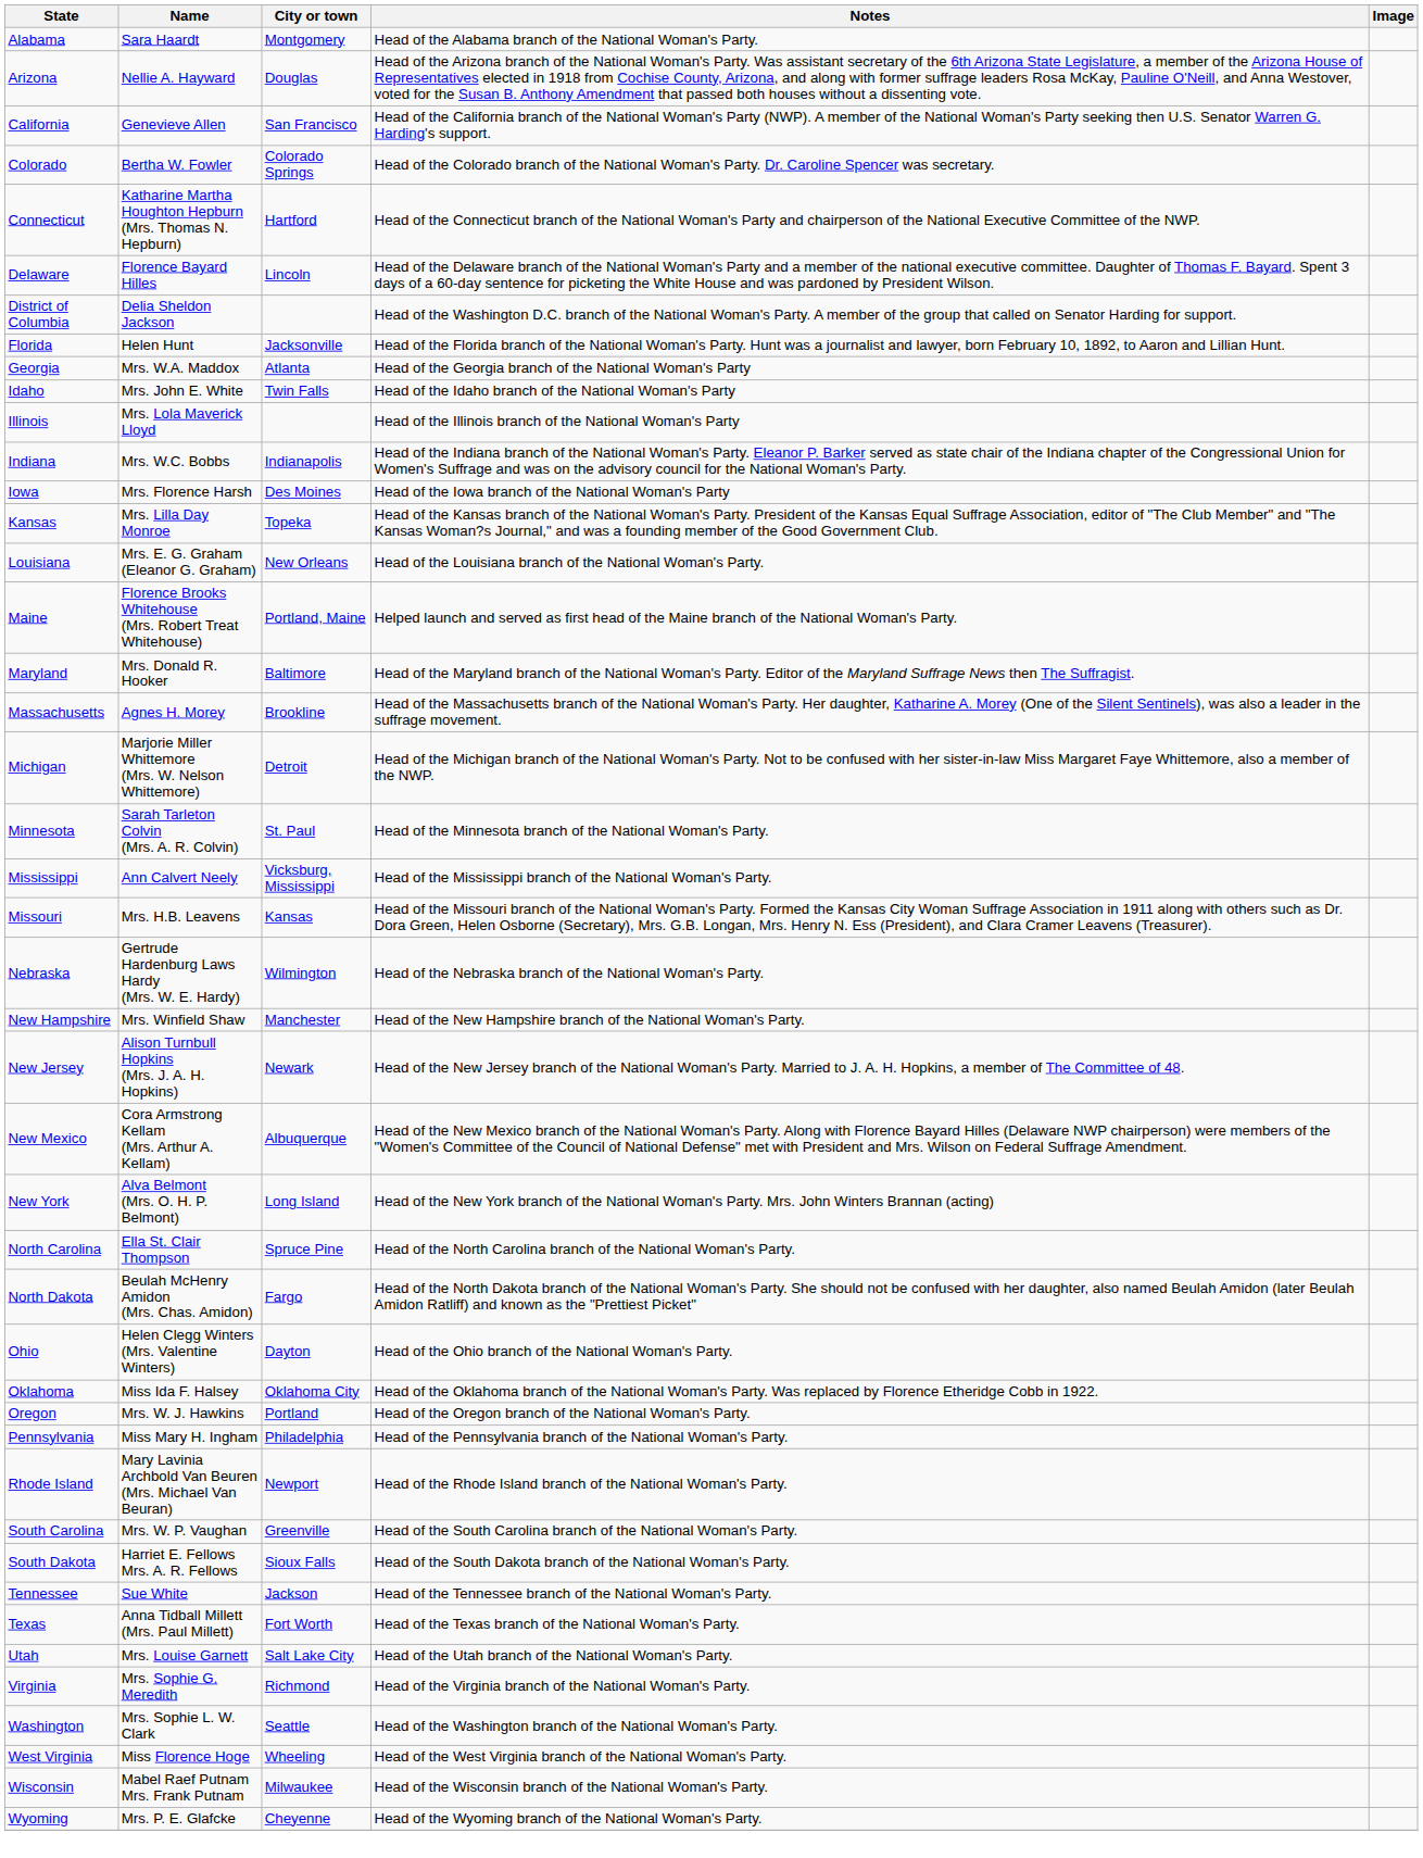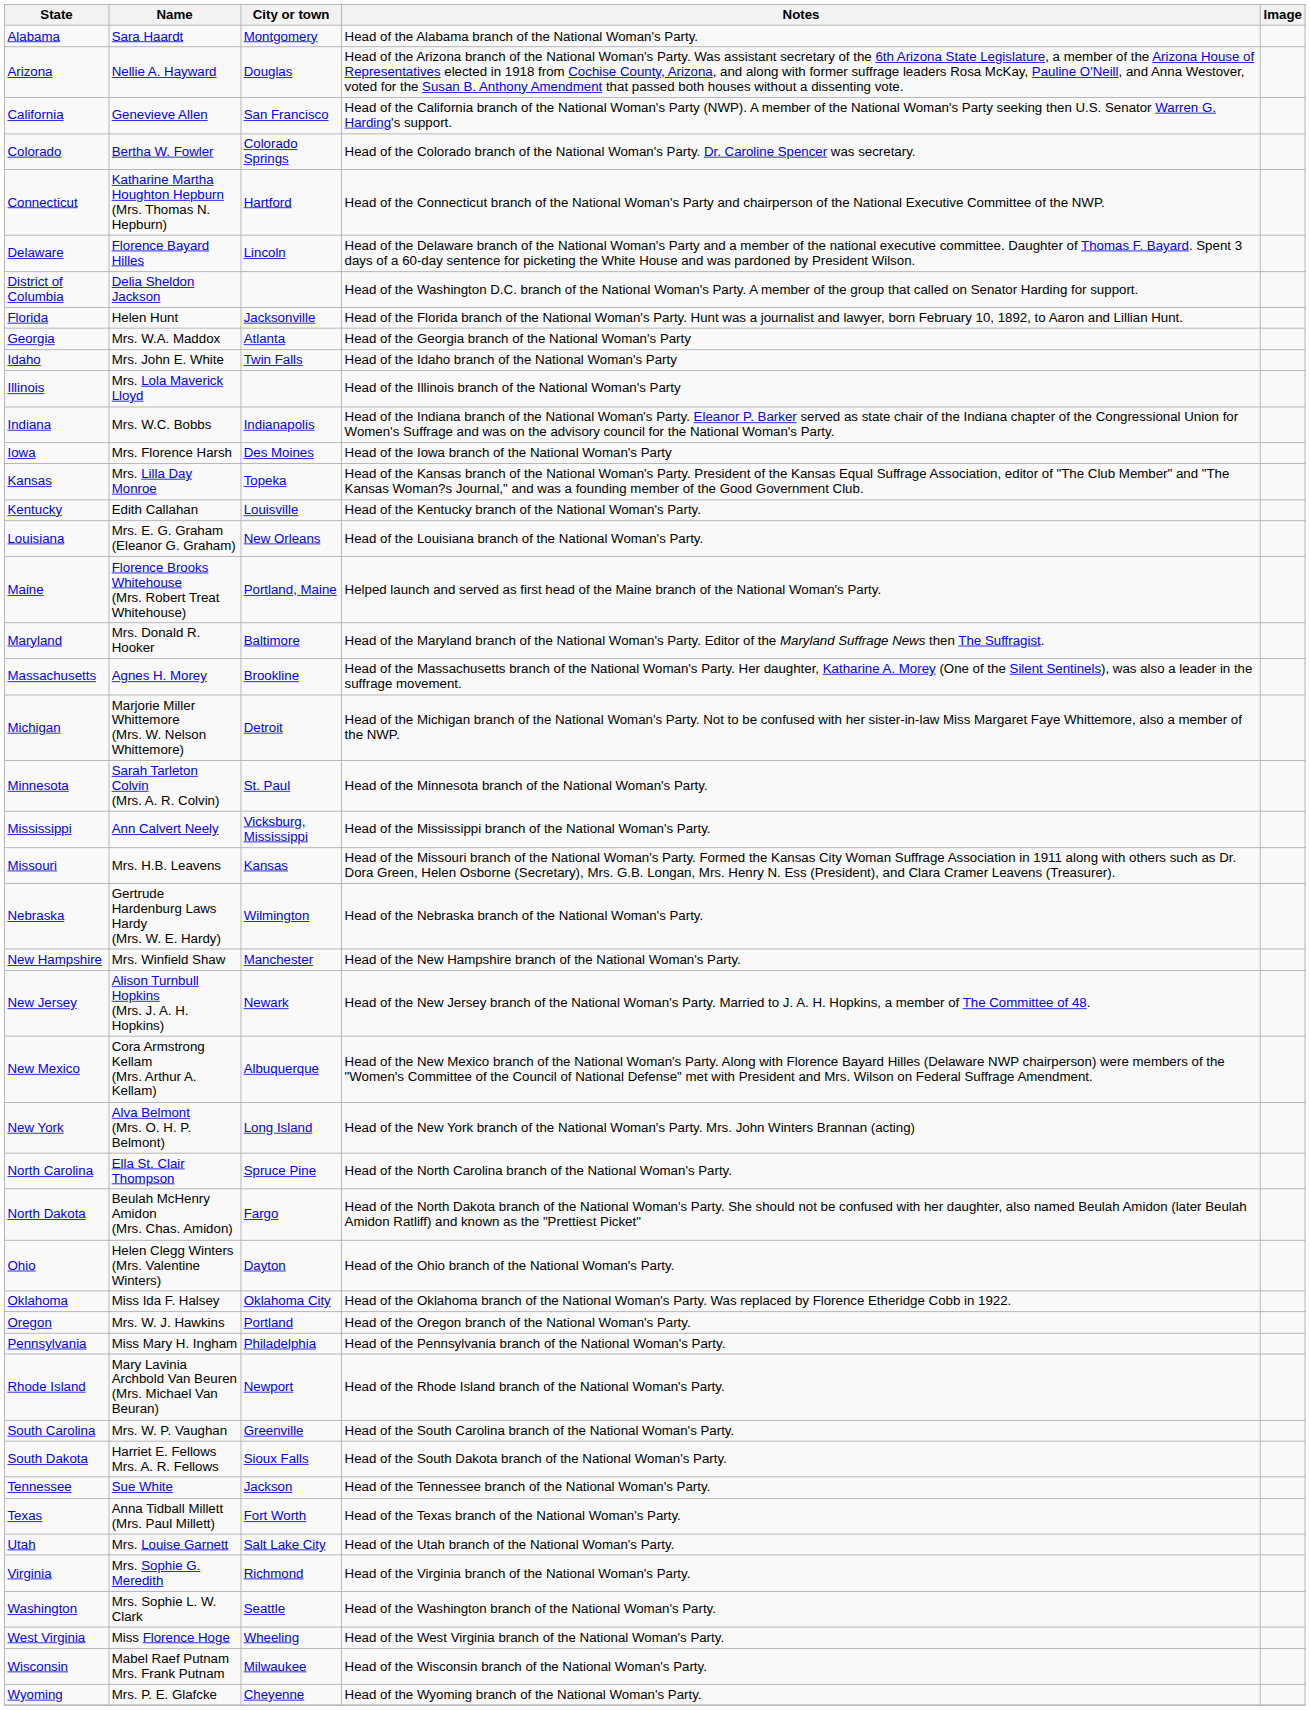 <table class="wikitable sortable">
 <tr>
 <th>State</th>
 <th>Name</th>
 <th>City or town</th>
 <th>Notes</th>
 <th>Image</th>
 </tr>
 <tr>
 <td><a href='#'>Alabama</a></td>
 <td><a href='#'>Sara Haardt</a></td>
 <td><a href='#'>Montgomery</a></td>
 <td>Head of the Alabama branch of the National Woman's Party.</td>
 <td></td>
 </tr>
 <tr>
 <td><a href='#'>Arizona</a></td>
 <td><a href='#'>Nellie A. Hayward</a></td>
 <td><a href='#'>Douglas</a></td>
 <td>Head of the Arizona branch of the National Woman's Party. Was assistant secretary of the <a href='#'>6th Arizona State Legislature</a>, a member of the <a href='#'>Arizona House of Representatives</a> elected in 1918 from <a href='#'>Cochise County, Arizona</a>, and along with former suffrage leaders Rosa McKay, <a href='#'>Pauline O'Neill</a>, and Anna Westover, voted for the <a href='#'>Susan B. Anthony Amendment</a> that passed both houses without a dissenting vote.</td>
 <td></td>
 </tr>
 <tr>
 <td><a href='#'>California</a></td>
 <td><a href='#'>Genevieve Allen</a></td>
 <td><a href='#'>San Francisco</a></td>
 <td>Head of the California branch of the National Woman's Party (NWP). A member of the National Woman's Party seeking then U.S. Senator <a href='#'>Warren G. Harding</a>'s support.</td>
 <td></td>
 </tr>
 <tr>
 <td><a href='#'>Colorado</a></td>
 <td><a href='#'>Bertha W. Fowler</a></td>
 <td><a href='#'>Colorado Springs</a></td>
 <td>Head of the Colorado branch of the National Woman's Party. <a href='#'>Dr. Caroline Spencer</a> was secretary.</td>
 <td></td>
 </tr>
 <tr>
 <td><a href='#'>Connecticut</a></td>
 <td><a href='#'>Katharine Martha Houghton Hepburn</a><br> (Mrs. Thomas N. Hepburn)</td>
 <td><a href='#'>Hartford</a></td>
 <td>Head of the Connecticut branch of the National Woman's Party and chairperson of the National Executive Committee of the NWP.</td>
 <td></td>
 </tr>
 <tr>
 <td><a href='#'>Delaware</a></td>
 <td><a href='#'>Florence Bayard Hilles</a></td>
 <td><a href='#'>Lincoln</a></td>
 <td>Head of the Delaware branch of the National Woman's Party and a member of the national executive committee. Daughter of <a href='#'>Thomas F. Bayard</a>. Spent 3 days of a 60-day sentence for picketing the White House and was pardoned by President Wilson.</td>
 <td></td>
 </tr>
 <tr>
 <td><a href='#'>District of Columbia</a></td>
 <td><a href='#'>Delia Sheldon Jackson</a></td>
 <td></td>
 <td>Head of the Washington D.C. branch of the National Woman's Party. A member of the group that called on Senator Harding for support.</td>
 <td></td>
 </tr>
 <tr>
 <td><a href='#'>Florida</a></td>
 <td>Helen Hunt</td>
 <td><a href='#'>Jacksonville</a></td>
 <td>Head of the Florida branch of the National Woman's Party. Hunt was a journalist and lawyer, born February 10, 1892, to Aaron and Lillian Hunt.</td>
 <td></td>
 </tr>
 <tr>
 <td><a href='#'>Georgia</a></td>
 <td>Mrs. W.A. Maddox</td>
 <td><a href='#'>Atlanta</a></td>
 <td>Head of the Georgia branch of the National Woman's Party</td>
 <td></td>
 </tr>
 <tr>
 <td><a href='#'>Idaho</a></td>
 <td>Mrs. John E. White</td>
 <td><a href='#'>Twin Falls</a></td>
 <td>Head of the Idaho branch of the National Woman's Party</td>
 <td></td>
 </tr>
 <tr>
 <td><a href='#'>Illinois</a></td>
 <td>Mrs. <a href='#'>Lola Maverick Lloyd</a></td>
 <td></td>
 <td>Head of the Illinois branch of the National Woman's Party</td>
 <td></td>
 </tr>
 <tr>
 <td><a href='#'>Indiana</a></td>
 <td>Mrs. W.C. Bobbs</td>
 <td><a href='#'>Indianapolis</a></td>
 <td>Head of the Indiana branch of the National Woman's Party. <a href='#'>Eleanor P. Barker</a> served as state chair of the Indiana chapter of the Congressional Union for Women's Suffrage and was on the advisory council for the National Woman's Party.</td>
 <td></td>
 </tr>
 <tr>
 <td><a href='#'>Iowa</a></td>
 <td>Mrs. Florence Harsh</td>
 <td><a href='#'>Des Moines</a></td>
 <td>Head of the Iowa branch of the National Woman's Party</td>
 <td></td>
 </tr>
 <tr>
 <td><a href='#'>Kansas</a></td>
 <td>Mrs. <a href='#'>Lilla Day Monroe</a></td>
 <td><a href='#'>Topeka</a></td>
 <td>Head of the Kansas branch of the National Woman's Party. President of the Kansas Equal Suffrage Association, editor of "The Club Member" and "The Kansas Woman?s Journal," and was a founding member of the Good Government Club.</td>
+<td></td>
+</tr>
+<tr>
+<td><a href='#'>Kentucky</a></td>
+<td>Edith Callahan</td>
+<td><a href='#'>Louisville</a></td>
+<td>Head of the Kentucky branch of the National Woman's Party.</td>
 <td></td>
 </tr>
 <tr>
 <td><a href='#'>Louisiana</a></td>
 <td>Mrs. E. G. Graham <br>(Eleanor G. Graham)</td>
 <td><a href='#'>New Orleans</a></td>
 <td>Head of the Louisiana branch of the National Woman's Party.</td>
 <td></td>
 </tr>
 <tr>
 <td><a href='#'>Maine</a></td>
 <td><a href='#'>Florence Brooks Whitehouse</a><br> (Mrs. Robert Treat Whitehouse)</td>
 <td><a href='#'>Portland, Maine</a></td>
 <td>Helped launch and served as first head of the Maine branch of the National Woman's Party.</td>
 <td></td>
 </tr>
 <tr>
 <td><a href='#'>Maryland</a></td>
 <td>Mrs. Donald R. Hooker</td>
 <td><a href='#'>Baltimore</a></td>
 <td>Head of the Maryland branch of the National Woman's Party. Editor of the <em>Maryland Suffrage News</em> then <a href='#'>The Suffragist</a>.</td>
 <td></td>
 </tr>
 <tr>
 <td><a href='#'>Massachusetts</a></td>
 <td><a href='#'>Agnes H. Morey</a></td>
 <td><a href='#'>Brookline</a></td>
 <td>Head of the Massachusetts branch of the National Woman's Party. Her daughter, <a href='#'>Katharine A. Morey</a> (One of the <a href='#'>Silent Sentinels</a>), was also a leader in the suffrage movement.</td>
 <td></td>
 </tr>
 <tr>
 <td><a href='#'>Michigan</a></td>
 <td>Marjorie Miller Whittemore<br> (Mrs. W. Nelson Whittemore)</td>
 <td><a href='#'>Detroit</a></td>
 <td>Head of the Michigan branch of the National Woman's Party. Not to be confused with her sister-in-law Miss Margaret Faye Whittemore, also a member of the NWP.</td>
 <td></td>
 </tr>
 <tr>
 <td><a href='#'>Minnesota</a></td>
 <td><a href='#'>Sarah Tarleton Colvin</a><br> (Mrs. A. R. Colvin)</td>
 <td><a href='#'>St. Paul</a></td>
 <td>Head of the Minnesota branch of the National Woman's Party.</td>
 <td></td>
 </tr>
 <tr>
 <td><a href='#'>Mississippi</a></td>
 <td><a href='#'>Ann Calvert Neely</a></td>
 <td><a href='#'>Vicksburg, Mississippi</a></td>
 <td>Head of the Mississippi branch of the National Woman's Party.</td>
 <td></td>
 </tr>
 <tr>
 <td><a href='#'>Missouri</a></td>
 <td>Mrs. H.B. Leavens</td>
 <td><a href='#'>Kansas</a></td>
 <td>Head of the Missouri branch of the National Woman's Party. Formed the Kansas City Woman Suffrage Association in 1911 along with others such as Dr. Dora Green, Helen Osborne (Secretary), Mrs. G.B. Longan, Mrs. Henry N. Ess (President), and Clara Cramer Leavens (Treasurer).</td>
 <td></td>
 </tr>
 <tr>
 <td><a href='#'>Nebraska</a></td>
 <td>Gertrude Hardenburg Laws Hardy<br> (Mrs. W. E. Hardy)</td>
 <td><a href='#'>Wilmington</a></td>
 <td>Head of the Nebraska branch of the National Woman's Party.</td>
 <td></td>
 </tr>
 <tr>
 <td><a href='#'>New Hampshire</a></td>
 <td>Mrs. Winfield Shaw</td>
 <td><a href='#'>Manchester</a></td>
 <td>Head of the New Hampshire branch of the National Woman's Party.</td>
 <td></td>
 </tr>
 <tr>
 <td><a href='#'>New Jersey</a></td>
 <td><a href='#'>Alison Turnbull Hopkins</a><br> (Mrs. J. A. H. Hopkins)</td>
 <td><a href='#'>Newark</a></td>
 <td>Head of the New Jersey branch of the National Woman's Party. Married to J. A. H. Hopkins, a member of <a href='#'>The Committee of 48</a>.</td>
 <td></td>
 </tr>
 <tr>
 <td><a href='#'>New Mexico</a></td>
 <td>Cora Armstrong Kellam<br> (Mrs. Arthur A. Kellam)</td>
 <td><a href='#'>Albuquerque</a></td>
 <td>Head of the New Mexico branch of the National Woman's Party. Along with Florence Bayard Hilles (Delaware NWP chairperson) were members of the "Women's Committee of the Council of National Defense" met with President and Mrs. Wilson on Federal Suffrage Amendment.</td>
 <td></td>
 </tr>
 <tr>
 <td><a href='#'>New York</a></td>
 <td><a href='#'>Alva Belmont</a> <br> (Mrs. O. H. P. Belmont)</td>
 <td><a href='#'>Long Island</a></td>
 <td>Head of the New York branch of the National Woman's Party. Mrs. John Winters Brannan (acting)</td>
 <td></td>
 </tr>
 <tr>
 <td><a href='#'>North Carolina</a></td>
 <td><a href='#'>Ella St. Clair Thompson</a></td>
 <td><a href='#'>Spruce Pine</a></td>
 <td>Head of the North Carolina branch of the National Woman's Party.</td>
 <td></td>
 </tr>
 <tr>
 <td><a href='#'>North Dakota</a></td>
 <td>Beulah McHenry Amidon<br> (Mrs. Chas. Amidon)</td>
 <td><a href='#'>Fargo</a></td>
 <td>Head of the North Dakota branch of the National Woman's Party. She should not be confused with her daughter, also named Beulah Amidon (later Beulah Amidon Ratliff) and known as the "Prettiest Picket"</td>
 <td></td>
 </tr>
 <tr>
 <td><a href='#'>Ohio</a></td>
 <td>Helen Clegg Winters<br> (Mrs. Valentine Winters)</td>
 <td><a href='#'>Dayton</a></td>
 <td>Head of the Ohio branch of the National Woman's Party.</td>
 <td></td>
 </tr>
 <tr>
 <td><a href='#'>Oklahoma</a></td>
 <td>Miss Ida F. Halsey</td>
 <td><a href='#'>Oklahoma City</a></td>
 <td>Head of the Oklahoma branch of the National Woman's Party. Was replaced by Florence Etheridge Cobb in 1922.</td>
 <td></td>
 </tr>
 <tr>
 <td><a href='#'>Oregon</a></td>
 <td>Mrs. W. J. Hawkins</td>
 <td><a href='#'>Portland</a></td>
 <td>Head of the Oregon branch of the National Woman's Party.</td>
 <td></td>
 </tr>
 <tr>
 <td><a href='#'>Pennsylvania</a></td>
 <td>Miss Mary H. Ingham</td>
 <td><a href='#'>Philadelphia</a></td>
 <td>Head of the Pennsylvania branch of the National Woman's Party.</td>
 <td></td>
 </tr>
 <tr>
 <td><a href='#'>Rhode Island</a></td>
 <td>Mary Lavinia Archbold Van Beuren <br> (Mrs. Michael Van Beuran)</td>
 <td><a href='#'>Newport</a></td>
 <td>Head of the Rhode Island branch of the National Woman's Party.</td>
 <td></td>
 </tr>
 <tr>
 <td><a href='#'>South Carolina</a></td>
 <td>Mrs. W. P. Vaughan</td>
 <td><a href='#'>Greenville</a></td>
 <td>Head of the South Carolina branch of the National Woman's Party.</td>
 <td></td>
 </tr>
 <tr>
 <td><a href='#'>South Dakota</a></td>
 <td>Harriet E. Fellows<br> Mrs. A. R. Fellows</td>
 <td><a href='#'>Sioux Falls</a></td>
 <td>Head of the South Dakota branch of the National Woman's Party.</td>
 <td></td>
 </tr>
 <tr>
 <td><a href='#'>Tennessee</a></td>
 <td><a href='#'>Sue White</a></td>
 <td><a href='#'>Jackson</a></td>
 <td>Head of the Tennessee branch of the National Woman's Party.</td>
 <td></td>
 </tr>
 <tr>
 <td><a href='#'>Texas</a></td>
 <td>Anna Tidball Millett<br> (Mrs. Paul Millett)</td>
 <td><a href='#'>Fort Worth</a></td>
 <td>Head of the Texas branch of the National Woman's Party.</td>
 <td></td>
 </tr>
 <tr>
 <td><a href='#'>Utah</a></td>
 <td>Mrs. <a href='#'>Louise Garnett</a></td>
 <td><a href='#'>Salt Lake City</a></td>
 <td>Head of the Utah branch of the National Woman's Party.</td>
 <td></td>
 </tr>
 <tr>
 <td><a href='#'>Virginia</a></td>
 <td>Mrs. <a href='#'>Sophie G. Meredith</a></td>
 <td><a href='#'>Richmond</a></td>
 <td>Head of the Virginia branch of the National Woman's Party.</td>
 <td></td>
 </tr>
 <tr>
 <td><a href='#'>Washington</a></td>
 <td>Mrs. Sophie L. W. Clark</td>
 <td><a href='#'>Seattle</a></td>
 <td>Head of the Washington branch of the National Woman's Party.</td>
 <td></td>
 </tr>
 <tr>
 <td><a href='#'>West Virginia</a></td>
 <td>Miss <a href='#'>Florence Hoge</a></td>
 <td><a href='#'>Wheeling</a></td>
 <td>Head of the West Virginia branch of the National Woman's Party.</td>
 <td></td>
 </tr>
 <tr>
 <td><a href='#'>Wisconsin</a></td>
 <td>Mabel Raef Putnam<br> Mrs. Frank Putnam</td>
 <td><a href='#'>Milwaukee</a></td>
 <td>Head of the Wisconsin branch of the National Woman's Party.</td>
 <td></td>
 </tr>
 <tr>
 <td><a href='#'>Wyoming</a></td>
 <td>Mrs. P. E. Glafcke</td>
 <td><a href='#'>Cheyenne</a></td>
 <td>Head of the Wyoming branch of the National Woman's Party.</td>
 <td></td>
 </tr>
 <tr>
 </tr>
 </table>
